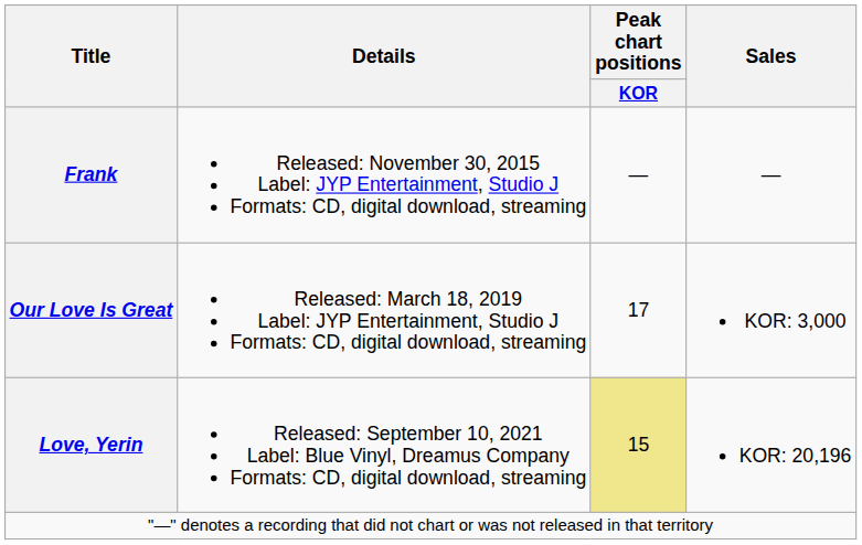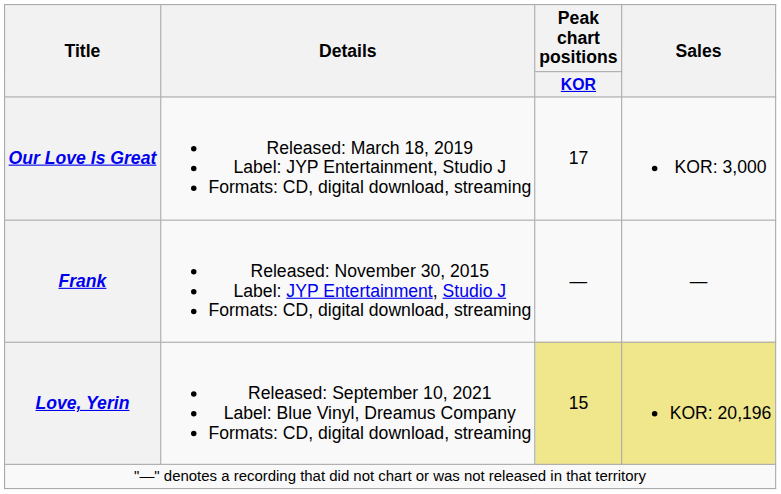 <table class="wikitable plainrowheaders" style="text-align:center">
 <tr>
 <th scope="col" rowspan="2">Title</th>
 <th scope="col" rowspan="2">Details</th>
 <th scope="col">Peak chart positions</th>
 <th scope="col" rowspan="2">Sales</th>
 </tr>
 <tr>
 <th scope="col" style="width:3em;font-size:90%;"><a href='#'>KOR</a></th>
 </tr>
 <tr>
+<th scope="row"><em><a href='#'>Our Love Is Great</a></em></th>
+<td><br><ul><li>Released: March 18, 2019</li><li>Label: JYP Entertainment, Studio J</li><li>Formats: CD, digital download, streaming</li></ul></td>
+<td>17</td>
+<td><br><ul><li>KOR: 3,000</li></ul></td>
+</tr>
+<tr>
 <th scope="row"><em><a href='#'>Frank</a></em></th>
 <td><br><ul><li>Released: November 30, 2015</li><li>Label: <a href='#'>JYP Entertainment</a>, <a href='#'>Studio J</a></li><li>Formats: CD, digital download, streaming</li></ul></td>
 <td>—</td>
 <td>—</td>
 </tr>
 <tr>
-<th scope="row"><em><a href='#'>Our Love Is Great</a></em></th>
-<td><br><ul><li>Released: March 18, 2019</li><li>Label: JYP Entertainment, Studio J</li><li>Formats: CD, digital download, streaming</li></ul></td>
-<td>17</td>
-<td><br><ul><li>KOR: 3,000</li></ul></td>
-</tr>
-<tr>
 <th scope="row"><em><a href='#'>Love, Yerin</a></em></th>
 <td><br><ul><li>Released: September 10, 2021</li><li>Label: Blue Vinyl, Dreamus Company</li><li>Formats: CD, digital download, streaming</li></ul></td>
 <td style="background: khaki;">15</td>
-<td><br><ul><li>KOR: 20,196</li></ul></td>
+<td style="background: khaki;"><br><ul><li>KOR: 20,196</li></ul></td>
 </tr>
 <tr>
 <td colspan="4" style="font-size:85%">"—" denotes a recording that did not chart or was not released in that territory</td>
 </tr>
 </table>
